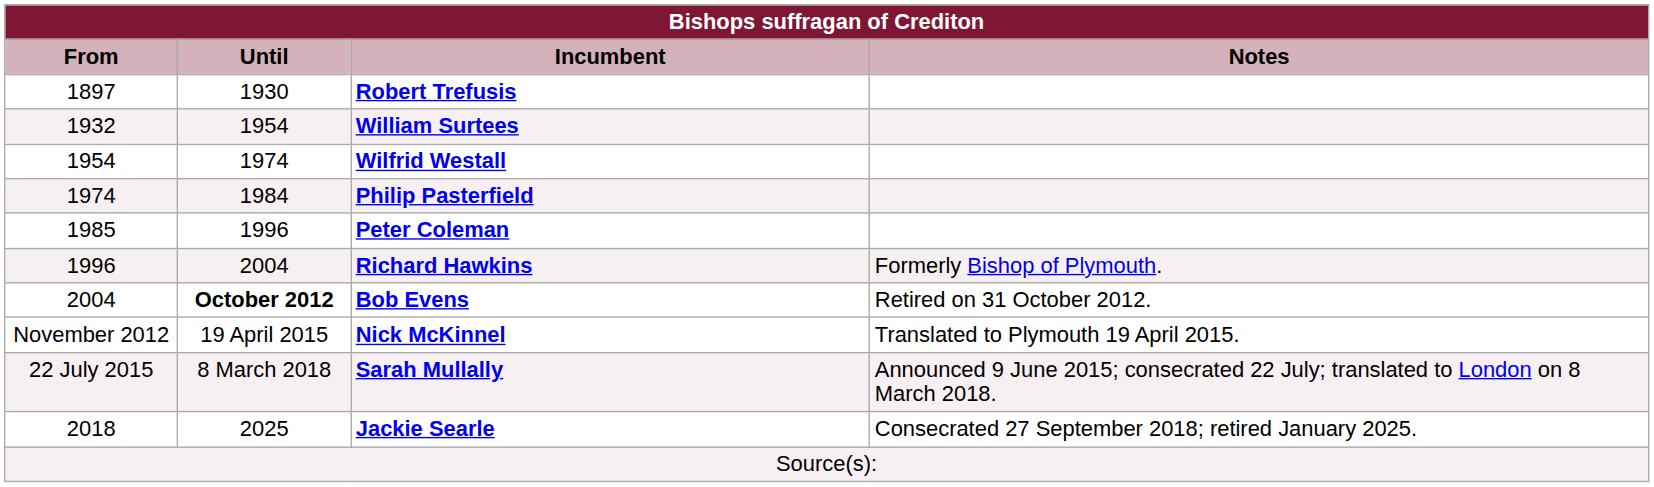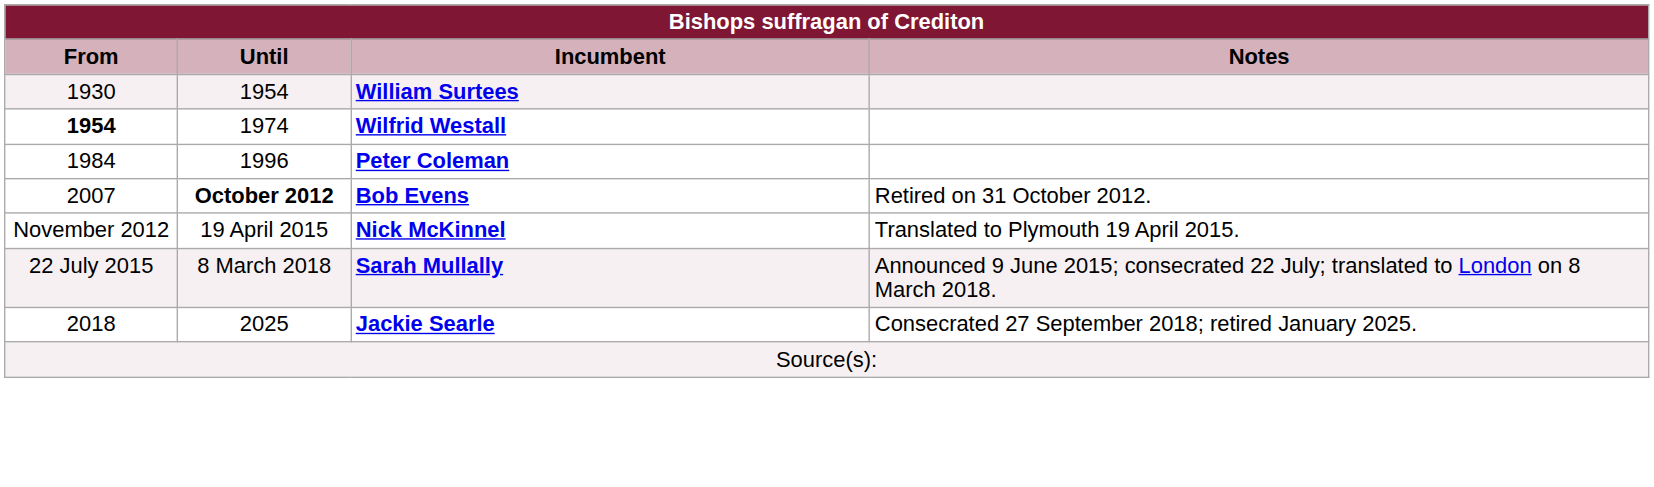 <table class="wikitable" style="width:95%;" border="1" cellpadding="2">
 <tr>
 <th colspan="4" style="background-color: #7F1734; color: white;">Bishops suffragan of Crediton</th>
 </tr>
 <tr valign=top>
 <th style="background-color:#D4B1BB" width="10%">From</th>
 <th style="background-color:#D4B1BB" width="10%">Until</th>
 <th style="background-color:#D4B1BB" width="30%">Incumbent</th>
 <th style="background-color:#D4B1BB" width="45%">Notes</th>
 </tr>
-<tr valign=top bgcolor="white">
-<td align="center">1897</td>
+<tr valign=top bgcolor="#F7F0F2">
 <td align="center">1930</td>
-<td><strong><a href='#'>Robert Trefusis</a></strong></td>
-<td></td>
-</tr>
-<tr valign=top bgcolor="#F7F0F2">
-<td align="center">1932</td>
 <td align="center">1954</td>
 <td><strong><a href='#'>William Surtees</a></strong></td>
 <td></td>
 </tr>
 <tr valign=top bgcolor="white">
-<td align="center">1954</td>
+<td align="center"><strong>1954</strong></td>
 <td align="center">1974</td>
 <td><strong><a href='#'>Wilfrid Westall</a></strong></td>
 <td></td>
 </tr>
-<tr valign=top bgcolor="#F7F0F2">
-<td align="center">1974</td>
+<tr valign=top bgcolor="white">
 <td align="center">1984</td>
-<td><strong><a href='#'>Philip Pasterfield</a></strong></td>
-<td></td>
-</tr>
-<tr valign=top bgcolor="white">
-<td align="center">1985</td>
 <td align="center">1996</td>
 <td><strong><a href='#'>Peter Coleman</a></strong></td>
 <td></td>
 </tr>
-<tr valign=top bgcolor="#F7F0F2">
-<td align="center">1996</td>
-<td align="center">2004</td>
-<td><strong><a href='#'>Richard Hawkins</a></strong></td>
-<td>Formerly <a href='#'>Bishop of Plymouth</a>.</td>
-</tr>
 <tr valign=top bgcolor="white">
-<td align="center">2004</td>
+<td align="center">2007</td>
 <td align="center"><strong>October 2012</strong></td>
 <td><strong><a href='#'>Bob Evens</a></strong></td>
 <td>Retired on 31 October 2012.</td>
 </tr>
 <tr valign=top bgcolor="white">
 <td align="center">November 2012</td>
 <td align="center">19 April 2015</td>
 <td><strong><a href='#'>Nick McKinnel</a></strong></td>
 <td>Translated to Plymouth 19 April 2015.</td>
 </tr>
 <tr valign=top bgcolor="#F7F0F2">
 <td align="center">22 July 2015</td>
 <td align="center">8 March 2018</td>
 <td><strong><a href='#'>Sarah Mullally</a></strong></td>
 <td>Announced 9 June 2015; consecrated 22 July; translated to <a href='#'>London</a> on 8 March 2018.</td>
 </tr>
 <tr valign=top bgcolor="white">
 <td align="center">2018</td>
 <td align="center">2025</td>
 <td><strong><a href='#'>Jackie Searle</a></strong></td>
 <td>Consecrated 27 September 2018; retired January 2025.</td>
 </tr>
 <tr valign=top bgcolor="#F7F0F2">
 <td align="center" colspan="4">Source(s):</td>
 </tr>
 </table>
